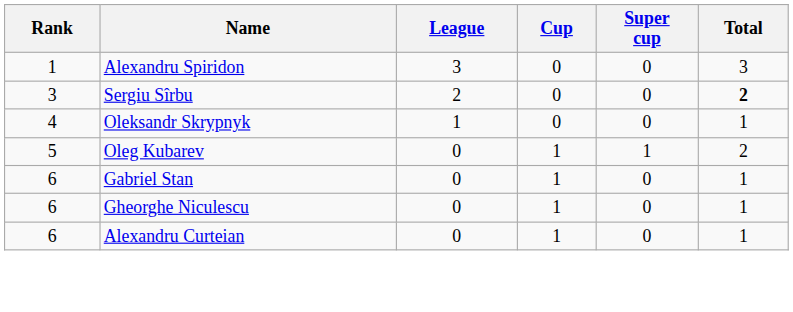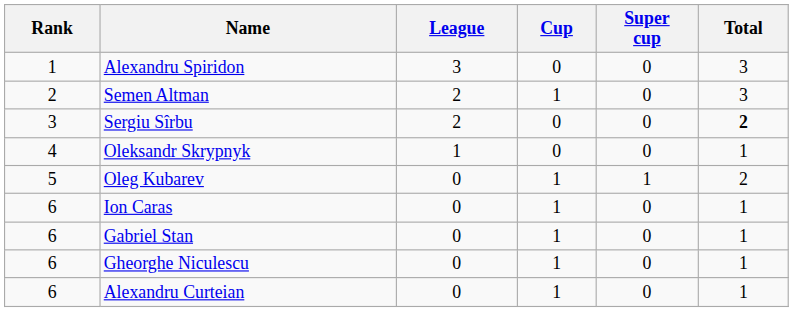 <table class="wikitable sortable" style=text-align:center;width:80%>
 <tr>
 <th>Rank</th>
 <th>Name</th>
 <th><a href='#'>League</a></th>
 <th><a href='#'>Cup</a></th>
 <th><a href='#'>Super<br>cup</a></th>
 <th>Total</th>
 </tr>
 <tr>
 <td>1</td>
 <td align=left> <a href='#'>Alexandru Spiridon</a></td>
 <td>3</td>
 <td>0</td>
+<td>0</td>
+<td>3</td>
+</tr>
+<tr>
+<td>2</td>
+<td align=left> <a href='#'>Semen Altman</a></td>
+<td>2</td>
+<td>1</td>
 <td>0</td>
 <td>3</td>
 </tr>
 <tr>
 <td>3</td>
 <td align=left> <a href='#'>Sergiu Sîrbu</a></td>
 <td>2</td>
 <td>0</td>
 <td>0</td>
 <td><strong>2</strong></td>
 </tr>
 <tr>
 <td>4</td>
 <td align=left> <a href='#'>Oleksandr Skrypnyk</a></td>
 <td>1</td>
 <td>0</td>
 <td>0</td>
 <td>1</td>
 </tr>
 <tr>
 <td>5</td>
 <td align=left> <a href='#'>Oleg Kubarev</a></td>
 <td>0</td>
 <td>1</td>
 <td>1</td>
 <td>2</td>
 </tr>
 <tr>
 <td>6</td>
+<td align=left> <a href='#'>Ion Caras</a></td>
+<td>0</td>
+<td>1</td>
+<td>0</td>
+<td>1</td>
+</tr>
+<tr>
+<td>6</td>
 <td align=left> <a href='#'>Gabriel Stan</a></td>
 <td>0</td>
 <td>1</td>
 <td>0</td>
 <td>1</td>
 </tr>
 <tr>
 <td>6</td>
 <td align=left> <a href='#'>Gheorghe Niculescu</a></td>
 <td>0</td>
 <td>1</td>
 <td>0</td>
 <td>1</td>
 </tr>
 <tr>
 <td>6</td>
 <td align=left> <a href='#'>Alexandru Curteian</a></td>
 <td>0</td>
 <td>1</td>
 <td>0</td>
 <td>1</td>
 </tr>
 </table>
